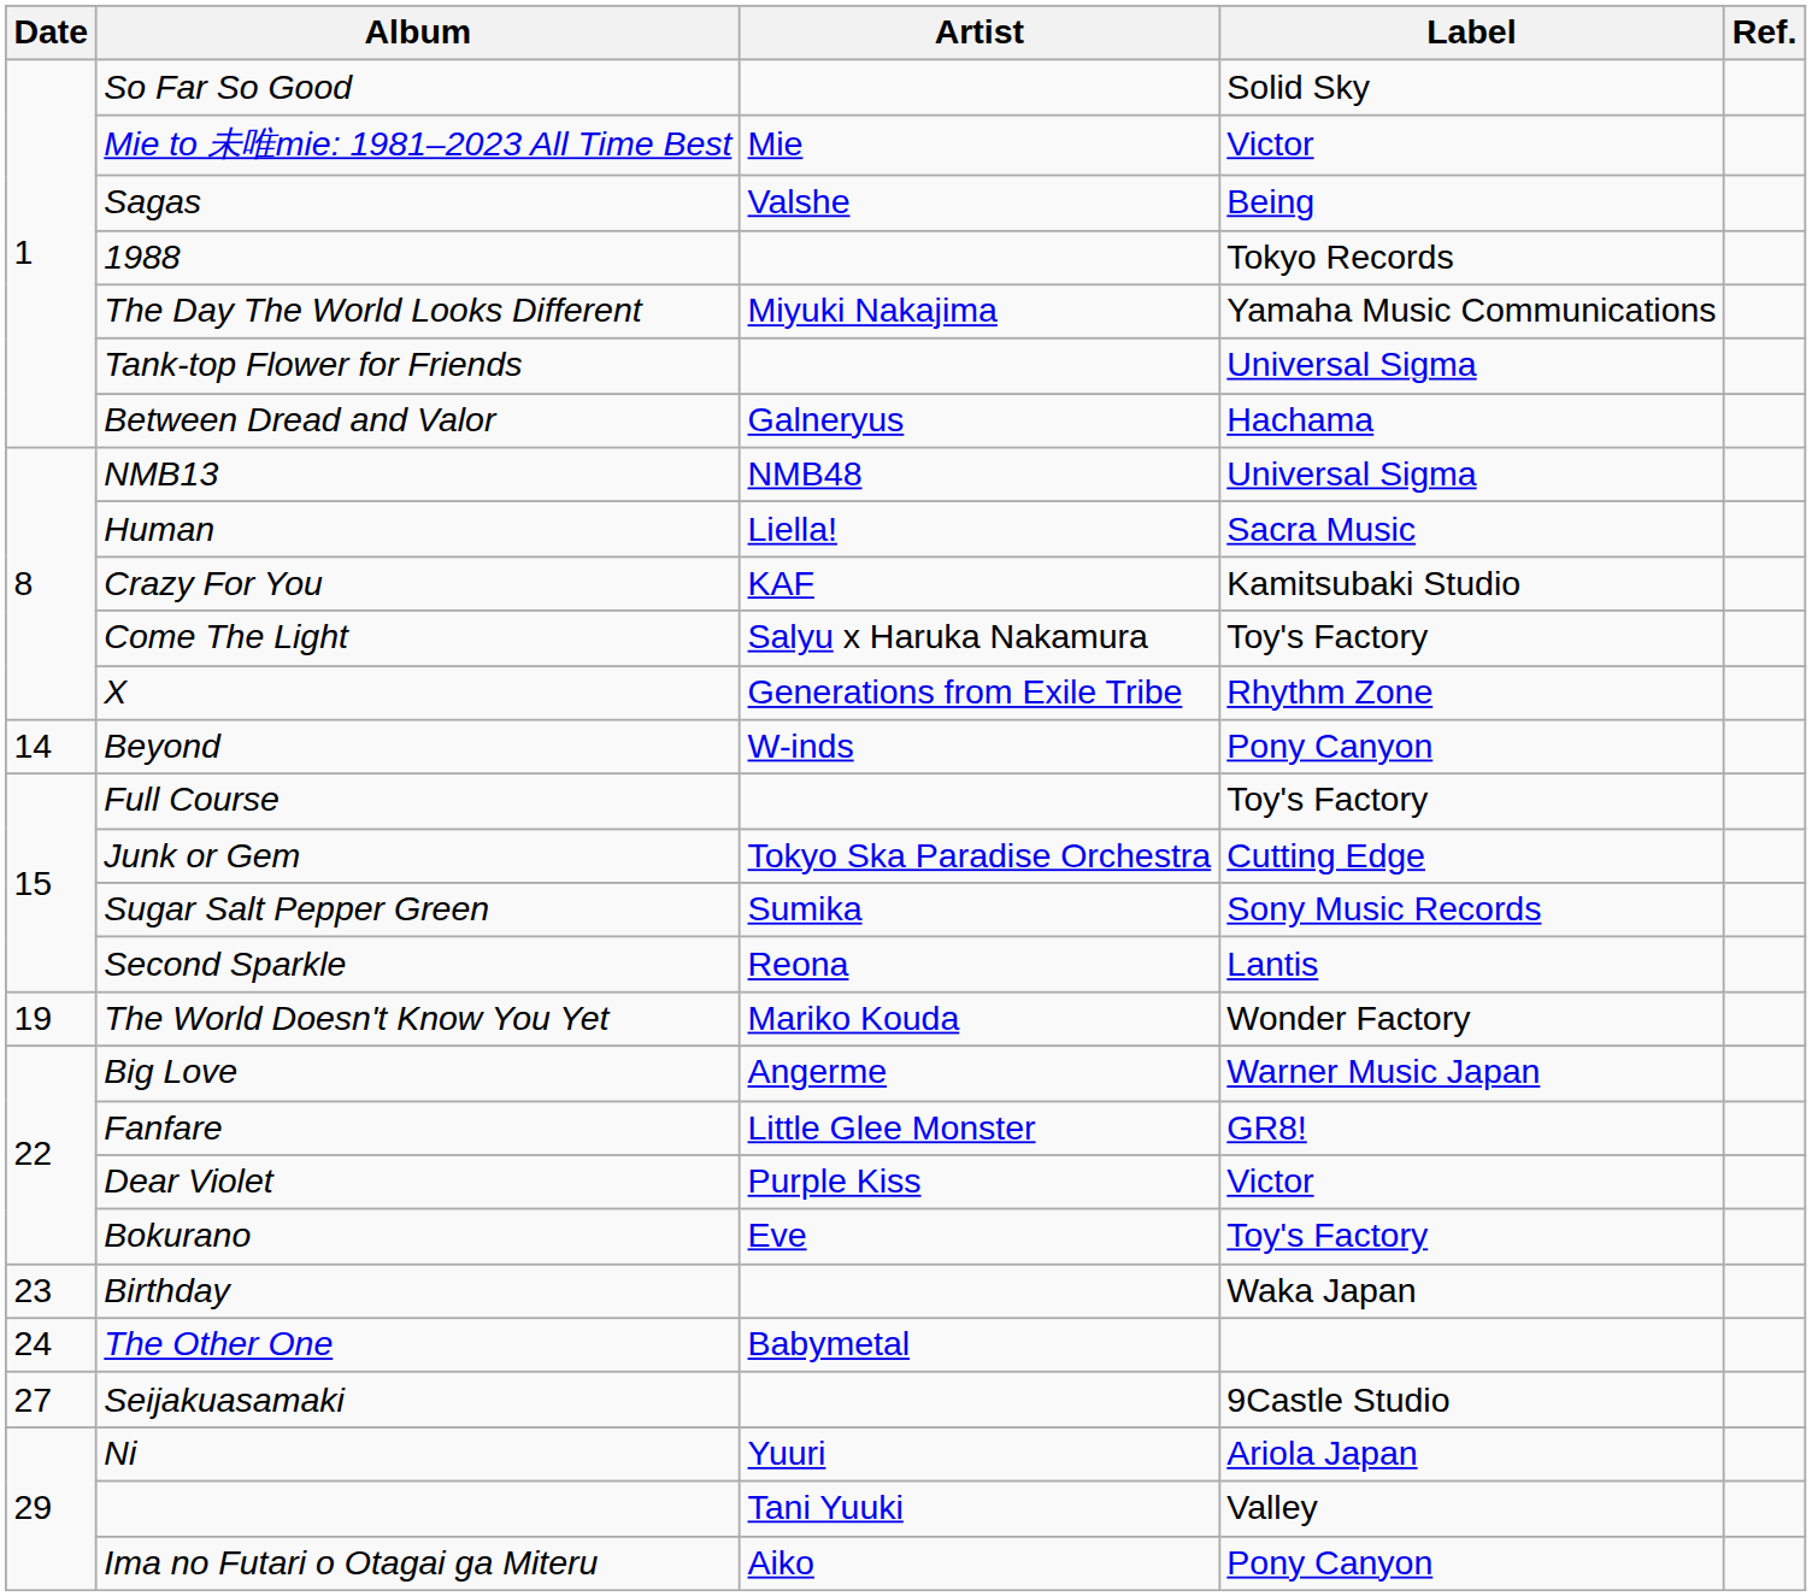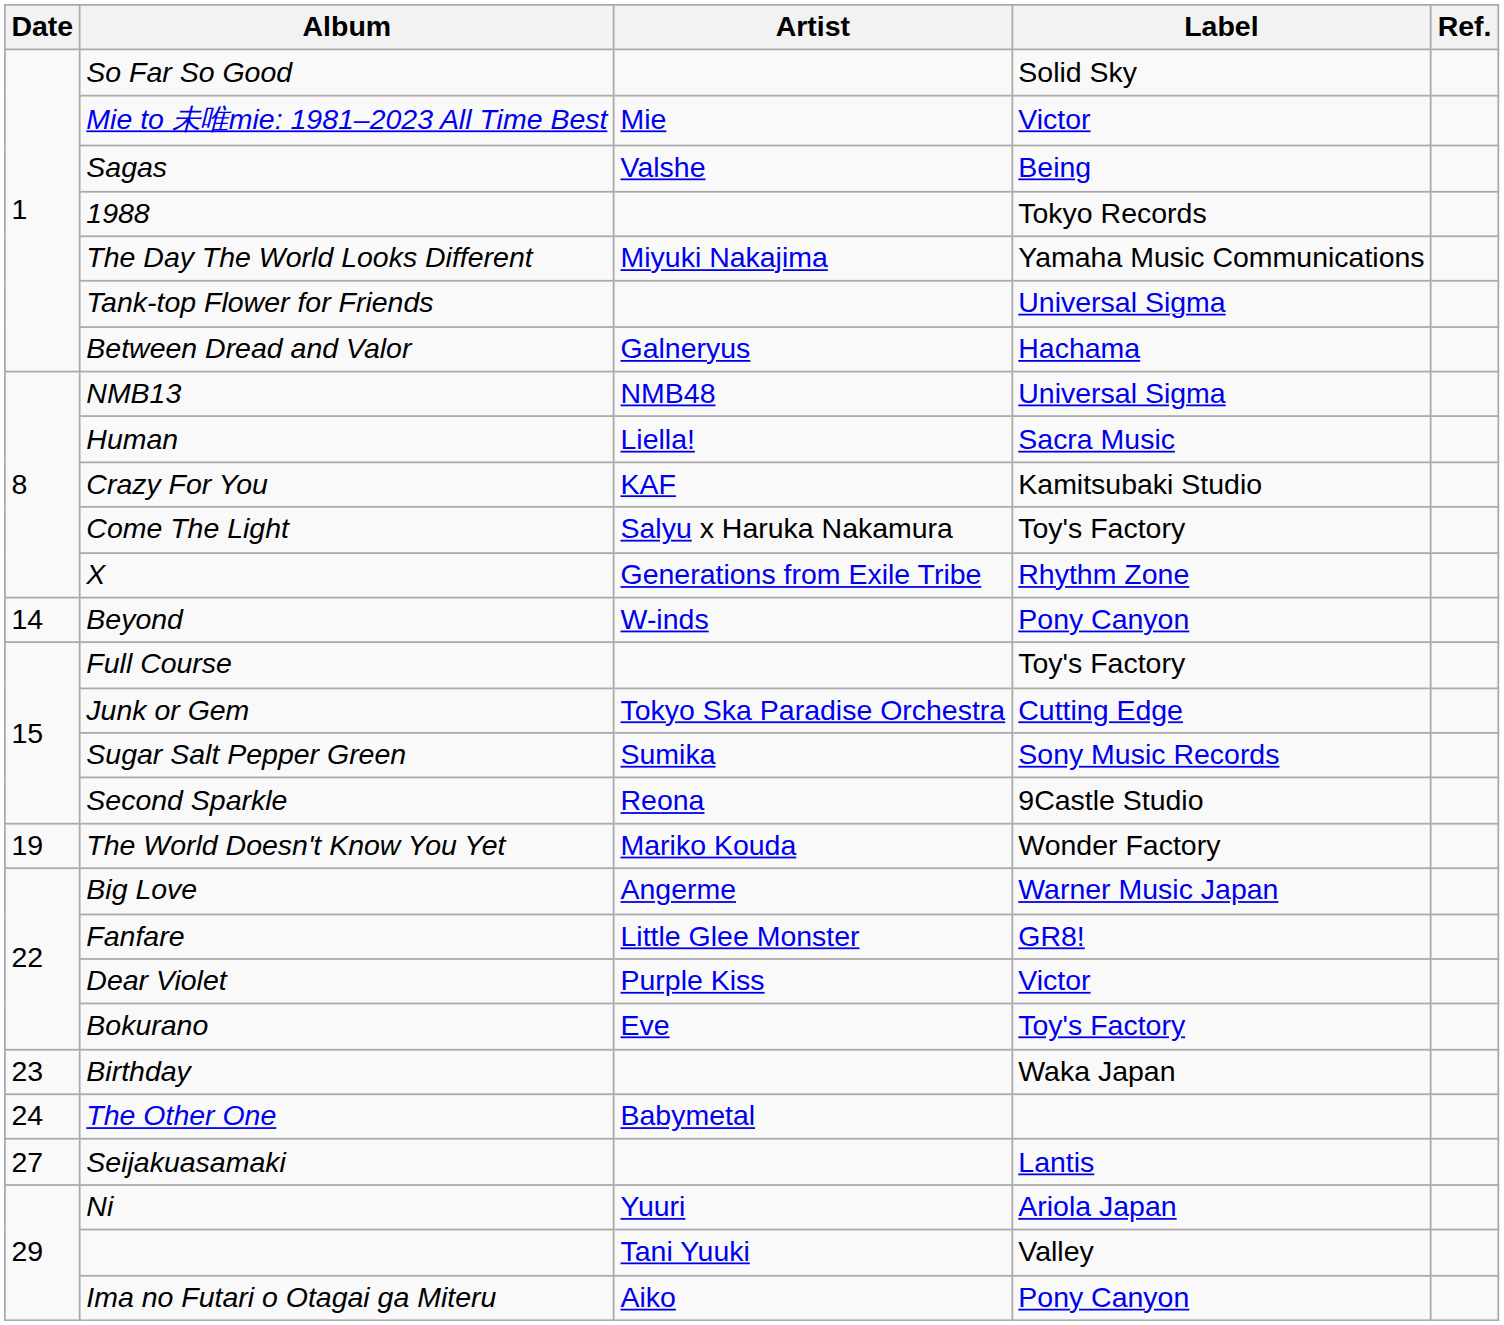 <table class="wikitable">
 <tr>
 <th>Date</th>
 <th>Album</th>
 <th>Artist</th>
 <th>Label</th>
 <th>Ref.</th>
 </tr>
 <tr>
 <td rowspan="7">1</td>
 <td><em>So Far So Good</em></td>
 <td></td>
 <td>Solid Sky</td>
 <td></td>
 </tr>
 <tr>
 <td><em><a href='#'>Mie to 未唯mie: 1981–2023 All Time Best</a></em></td>
 <td><a href='#'>Mie</a></td>
 <td><a href='#'>Victor</a></td>
 <td></td>
 </tr>
 <tr>
 <td><em>Sagas</em></td>
 <td><a href='#'>Valshe</a></td>
 <td><a href='#'>Being</a></td>
 <td></td>
 </tr>
 <tr>
 <td><em>1988</em></td>
 <td></td>
 <td>Tokyo Records</td>
 <td></td>
 </tr>
 <tr>
 <td><em>The Day The World Looks Different</em></td>
 <td><a href='#'>Miyuki Nakajima</a></td>
 <td>Yamaha Music Communications</td>
 <td></td>
 </tr>
 <tr>
 <td><em>Tank-top Flower for Friends</em></td>
 <td></td>
 <td><a href='#'>Universal Sigma</a></td>
 <td></td>
 </tr>
 <tr>
 <td><em>Between Dread and Valor</em></td>
 <td><a href='#'>Galneryus</a></td>
 <td><a href='#'>Hachama</a></td>
 <td></td>
 </tr>
 <tr>
 <td rowspan="5">8</td>
 <td><em>NMB13</em></td>
 <td><a href='#'>NMB48</a></td>
 <td><a href='#'>Universal Sigma</a></td>
 <td></td>
 </tr>
 <tr>
 <td><em>Human</em></td>
 <td><a href='#'>Liella!</a></td>
 <td><a href='#'>Sacra Music</a></td>
 <td></td>
 </tr>
 <tr>
 <td><em>Crazy For You</em></td>
 <td><a href='#'>KAF</a></td>
 <td>Kamitsubaki Studio</td>
 <td></td>
 </tr>
 <tr>
 <td><em>Come The Light</em></td>
 <td><a href='#'>Salyu</a> x Haruka Nakamura</td>
 <td>Toy's Factory</td>
 <td></td>
 </tr>
 <tr>
 <td><em>X</em></td>
 <td><a href='#'>Generations from Exile Tribe</a></td>
 <td><a href='#'>Rhythm Zone</a></td>
 <td></td>
 </tr>
 <tr>
 <td>14</td>
 <td><em>Beyond</em></td>
 <td><a href='#'>W-inds</a></td>
 <td><a href='#'>Pony Canyon</a></td>
 <td></td>
 </tr>
 <tr>
 <td rowspan="4">15</td>
 <td><em>Full Course</em></td>
 <td></td>
 <td>Toy's Factory</td>
 <td></td>
 </tr>
 <tr>
 <td><em>Junk or Gem</em></td>
 <td><a href='#'>Tokyo Ska Paradise Orchestra</a></td>
 <td><a href='#'>Cutting Edge</a></td>
 <td></td>
 </tr>
 <tr>
 <td><em>Sugar Salt Pepper Green</em></td>
 <td><a href='#'>Sumika</a></td>
 <td><a href='#'>Sony Music Records</a></td>
 <td></td>
 </tr>
 <tr>
 <td><em>Second Sparkle</em></td>
 <td><a href='#'>Reona</a></td>
-<td><a href='#'>Lantis</a></td>
+<td>9Castle Studio</td>
 <td></td>
 </tr>
 <tr>
 <td>19</td>
 <td><em>The World Doesn't Know You Yet</em></td>
 <td><a href='#'>Mariko Kouda</a></td>
 <td>Wonder Factory</td>
 <td></td>
 </tr>
 <tr>
 <td rowspan="4">22</td>
 <td><em>Big Love</em></td>
 <td><a href='#'>Angerme</a></td>
 <td><a href='#'>Warner Music Japan</a></td>
 <td></td>
 </tr>
 <tr>
 <td><em>Fanfare</em></td>
 <td><a href='#'>Little Glee Monster</a></td>
 <td><a href='#'>GR8!</a></td>
 <td></td>
 </tr>
 <tr>
 <td><em>Dear Violet</em></td>
 <td><a href='#'>Purple Kiss</a></td>
 <td><a href='#'>Victor</a></td>
 <td></td>
 </tr>
 <tr>
 <td><em>Bokurano</em></td>
 <td><a href='#'>Eve</a></td>
 <td><a href='#'>Toy's Factory</a></td>
 <td></td>
 </tr>
 <tr>
 <td>23</td>
 <td><em>Birthday</em></td>
 <td></td>
 <td>Waka Japan</td>
 <td></td>
 </tr>
 <tr>
 <td>24</td>
 <td><a href='#'><em>The Other One</em></a></td>
 <td><a href='#'>Babymetal</a></td>
 <td></td>
 <td></td>
 </tr>
 <tr>
 <td>27</td>
 <td><em>Seijakuasamaki</em></td>
 <td></td>
-<td>9Castle Studio</td>
+<td><a href='#'>Lantis</a></td>
 <td></td>
 </tr>
 <tr>
 <td rowspan="3">29</td>
 <td><em>Ni</em></td>
 <td><a href='#'>Yuuri</a></td>
 <td><a href='#'>Ariola Japan</a></td>
 <td></td>
 </tr>
 <tr>
 <td><em></em></td>
 <td><a href='#'>Tani Yuuki</a></td>
 <td>Valley</td>
 <td></td>
 </tr>
 <tr>
 <td><em>Ima no Futari o Otagai ga Miteru</em></td>
 <td><a href='#'>Aiko</a></td>
 <td><a href='#'>Pony Canyon</a></td>
 <td></td>
 </tr>
 </table>
